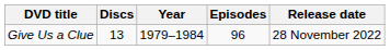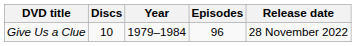 <table class="wikitable"  style="text-align:center;">
 <tr>
 <th>DVD title</th>
 <th>Discs</th>
 <th>Year</th>
 <th>Episodes</th>
 <th>Release date</th>
 </tr>
 <tr>
 <td><em>Give Us a Clue</em></td>
-<td>13</td>
+<td>10</td>
 <td>1979–1984</td>
 <td>96</td>
 <td>28 November 2022</td>
 </tr>
 </table>
